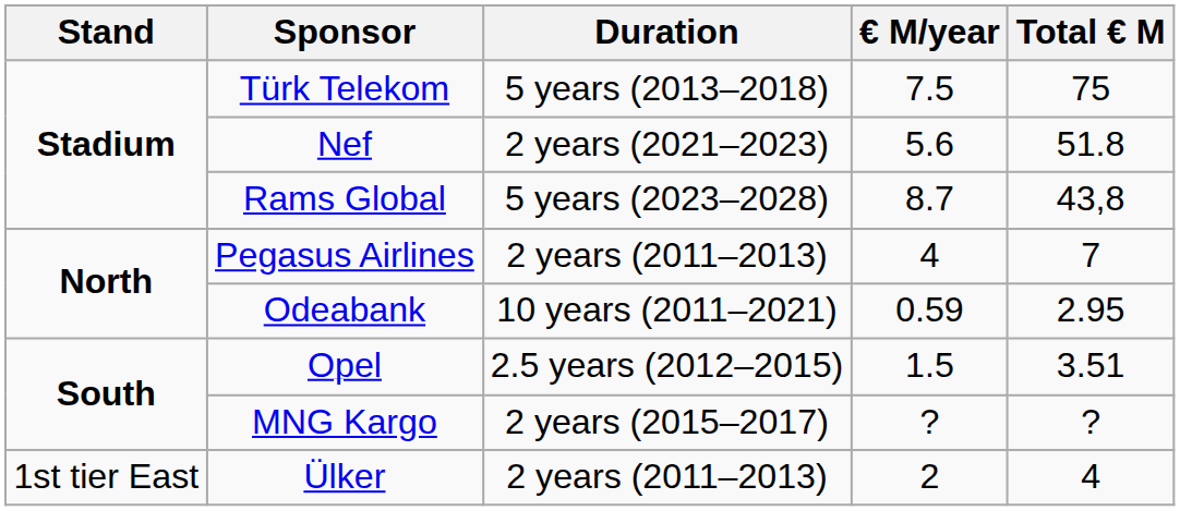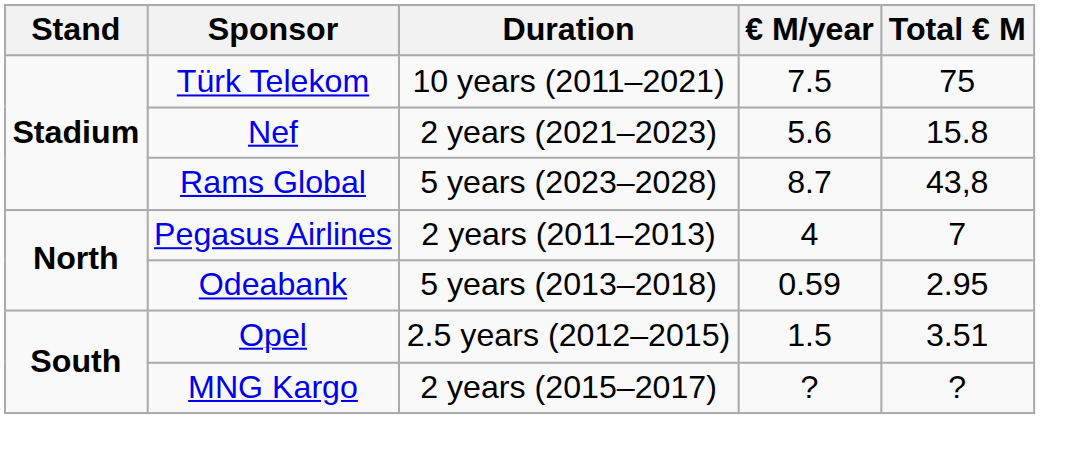 <table class="wikitable" style="text-align: center">
 <tr>
 <th>Stand</th>
 <th>Sponsor</th>
 <th>Duration</th>
 <th>€ M/year</th>
 <th>Total € M</th>
 </tr>
 <tr>
 <td rowspan="3"><strong>Stadium</strong></td>
 <td><a href='#'>Türk Telekom</a></td>
-<td>5 years (2013–2018)</td>
+<td>10 years (2011–2021)</td>
 <td>7.5</td>
 <td>75</td>
 </tr>
 <tr>
 <td><a href='#'>Nef</a></td>
 <td>2 years (2021–2023)</td>
 <td>5.6</td>
-<td>51.8</td>
+<td>15.8</td>
 </tr>
 <tr>
 <td><a href='#'>Rams Global</a></td>
 <td>5 years (2023–2028)</td>
 <td>8.7</td>
 <td>43,8</td>
 </tr>
 <tr>
 <td rowspan="2"><strong>North</strong></td>
 <td><a href='#'>Pegasus Airlines</a></td>
 <td>2 years (2011–2013)</td>
 <td>4</td>
 <td>7</td>
 </tr>
 <tr>
 <td><a href='#'>Odeabank</a></td>
-<td>10 years (2011–2021)</td>
+<td>5 years (2013–2018)</td>
 <td>0.59</td>
 <td>2.95</td>
 </tr>
 <tr>
 <td rowspan="2"><strong>South</strong></td>
 <td><a href='#'>Opel</a></td>
 <td>2.5 years (2012–2015)</td>
 <td>1.5</td>
 <td>3.51</td>
 </tr>
 <tr>
 <td><a href='#'>MNG Kargo</a></td>
 <td>2 years (2015–2017)</td>
 <td>?</td>
 <td>?</td>
 </tr>
-<tr>
-<td>1st tier East</td>
-<td><a href='#'>Ülker</a></td>
-<td>2 years (2011–2013)</td>
-<td>2</td>
-<td>4</td>
-</tr>
 </table>
